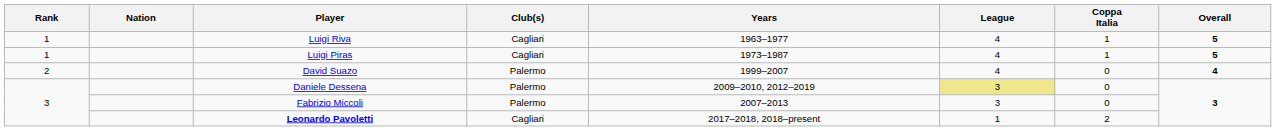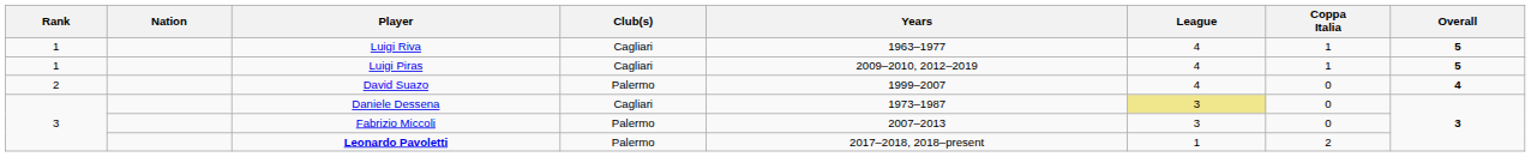 <table class="wikitable sortable" style="text-align: center; width: 100%; font-size: 12px">
 <tr>
 <th>Rank</th>
 <th>Nation</th>
 <th>Player</th>
 <th>Club(s)</th>
 <th>Years</th>
 <th>League</th>
 <th>Coppa<br>Italia</th>
 <th>Overall</th>
 </tr>
 <tr>
 <td>1</td>
 <td></td>
 <td><a href='#'>Luigi Riva</a></td>
 <td>Cagliari</td>
 <td>1963–1977</td>
 <td>4</td>
 <td>1</td>
 <td><strong>5</strong></td>
 </tr>
 <tr>
 <td>1</td>
 <td></td>
 <td><a href='#'>Luigi Piras</a></td>
 <td>Cagliari</td>
-<td>1973–1987</td>
+<td>2009–2010, 2012–2019</td>
 <td>4</td>
 <td>1</td>
 <td><strong>5</strong></td>
 </tr>
 <tr>
 <td>2</td>
 <td></td>
 <td><a href='#'>David Suazo</a></td>
 <td>Palermo</td>
 <td>1999–2007</td>
 <td>4</td>
 <td>0</td>
 <td><strong>4</strong></td>
 </tr>
 <tr>
 <td rowspan=4>3</td>
 <td></td>
 <td><a href='#'>Daniele Dessena</a></td>
-<td>Palermo</td>
-<td>2009–2010, 2012–2019</td>
+<td>Cagliari</td>
+<td>1973–1987</td>
 <td style="background: khaki;">3</td>
 <td>0</td>
 <td rowspan=4><strong>3</strong></td>
 </tr>
 <tr>
 <td></td>
 <td><a href='#'>Fabrizio Miccoli</a></td>
 <td>Palermo</td>
 <td>2007–2013</td>
 <td>3</td>
 <td>0</td>
 </tr>
 <tr>
 <td></td>
 <td><strong><a href='#'>Leonardo Pavoletti</a></strong></td>
-<td>Cagliari</td>
+<td>Palermo</td>
 <td>2017–2018, 2018–present</td>
 <td>1</td>
 <td>2</td>
 </tr>
 </table>
